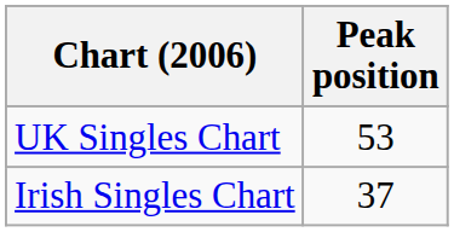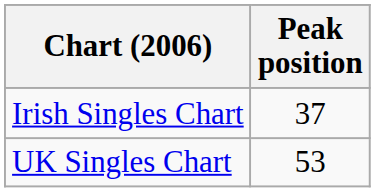 <table class="wikitable sortable">
 <tr>
 <th>Chart (2006)</th>
 <th>Peak<br>position</th>
 </tr>
 <tr>
+<td align="left"><a href='#'>Irish Singles Chart</a></td>
+<td align="center">37</td>
+</tr>
+<tr>
 <td align="left"><a href='#'>UK Singles Chart</a></td>
 <td align="center">53</td>
 </tr>
-<tr>
-<td align="left"><a href='#'>Irish Singles Chart</a></td>
-<td align="center">37</td>
-</tr>
 </table>
